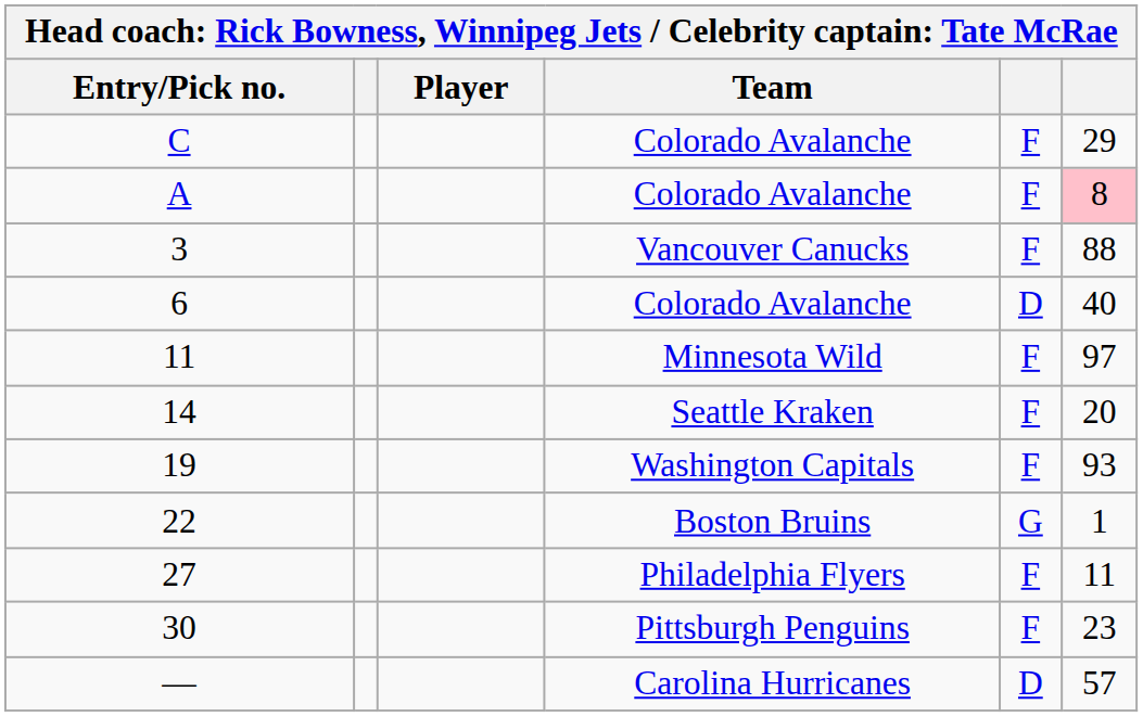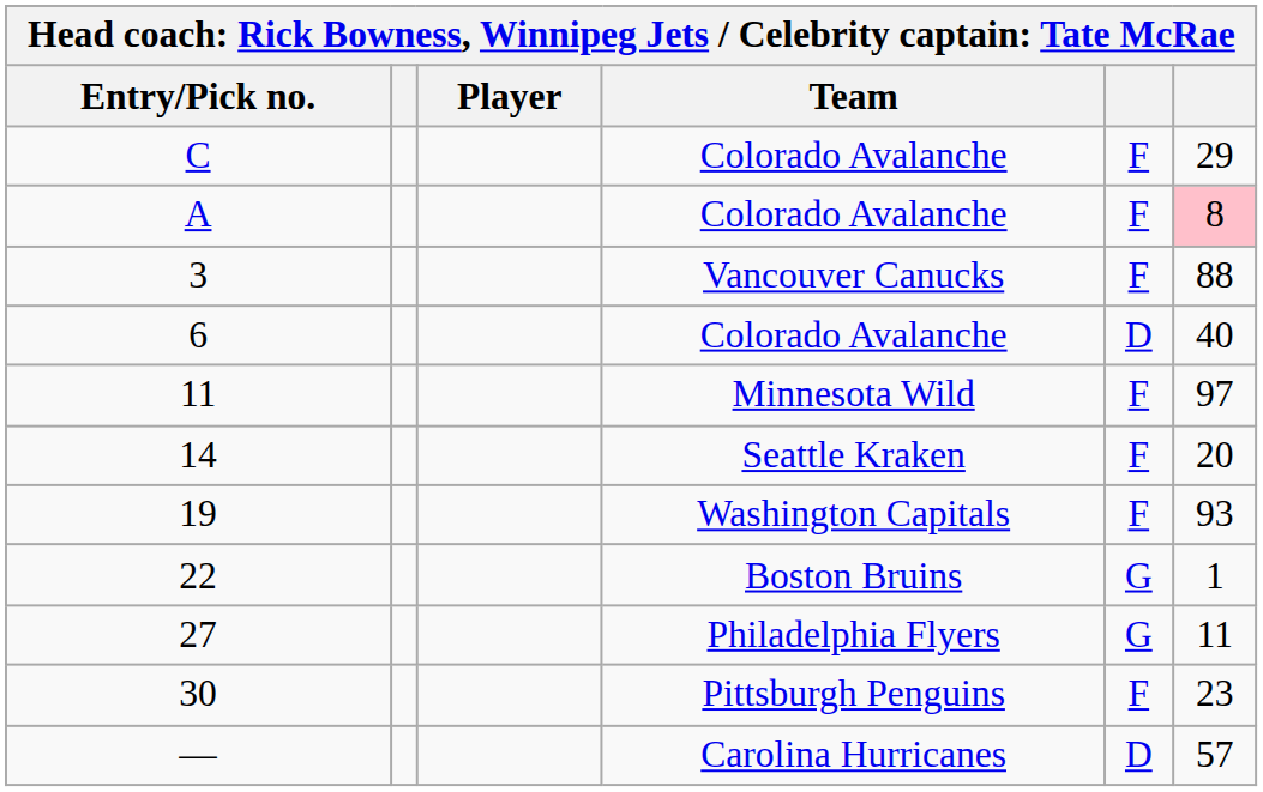 <table class="wikitable sortable" style="text-align:center" width="85%">
 <tr>
 <th colspan=6>Head coach:  <a href='#'>Rick Bowness</a>, <a href='#'>Winnipeg Jets</a> / Celebrity captain:  <a href='#'>Tate McRae</a></th>
 </tr>
 <tr>
 <th>Entry/Pick no.</th>
 <th></th>
 <th>Player</th>
 <th>Team</th>
 <th></th>
 <th></th>
 </tr>
 <tr>
 <td><a href='#'>C</a></td>
 <td></td>
 <td></td>
 <td><a href='#'>Colorado Avalanche</a></td>
 <td><a href='#'>F</a></td>
 <td>29</td>
 </tr>
 <tr>
 <td><a href='#'>A</a></td>
 <td></td>
 <td></td>
 <td><a href='#'>Colorado Avalanche</a></td>
 <td><a href='#'>F</a></td>
 <td style="background: pink;">8</td>
 </tr>
 <tr>
 <td>3</td>
 <td></td>
 <td></td>
 <td><a href='#'>Vancouver Canucks</a></td>
 <td><a href='#'>F</a></td>
 <td>88</td>
 </tr>
 <tr>
 <td>6</td>
 <td></td>
 <td></td>
 <td><a href='#'>Colorado Avalanche</a></td>
 <td><a href='#'>D</a></td>
 <td>40</td>
 </tr>
 <tr>
 <td>11</td>
 <td></td>
 <td></td>
 <td><a href='#'>Minnesota Wild</a></td>
 <td><a href='#'>F</a></td>
 <td>97</td>
 </tr>
 <tr>
 <td>14</td>
 <td></td>
 <td></td>
 <td><a href='#'>Seattle Kraken</a></td>
 <td><a href='#'>F</a></td>
 <td>20</td>
 </tr>
 <tr>
 <td>19</td>
 <td></td>
 <td></td>
 <td><a href='#'>Washington Capitals</a></td>
 <td><a href='#'>F</a></td>
 <td>93</td>
 </tr>
 <tr>
 <td>22</td>
 <td></td>
 <td></td>
 <td><a href='#'>Boston Bruins</a></td>
 <td><a href='#'>G</a></td>
 <td>1</td>
 </tr>
 <tr>
 <td>27</td>
 <td></td>
 <td></td>
 <td><a href='#'>Philadelphia Flyers</a></td>
-<td><a href='#'>F</a></td>
+<td><a href='#'>G</a></td>
 <td>11</td>
 </tr>
 <tr>
 <td>30</td>
 <td></td>
 <td></td>
 <td><a href='#'>Pittsburgh Penguins</a></td>
 <td><a href='#'>F</a></td>
 <td>23</td>
 </tr>
 <tr>
 <td>—</td>
 <td></td>
 <td></td>
 <td><a href='#'>Carolina Hurricanes</a></td>
 <td><a href='#'>D</a></td>
 <td>57</td>
 </tr>
 </table>
